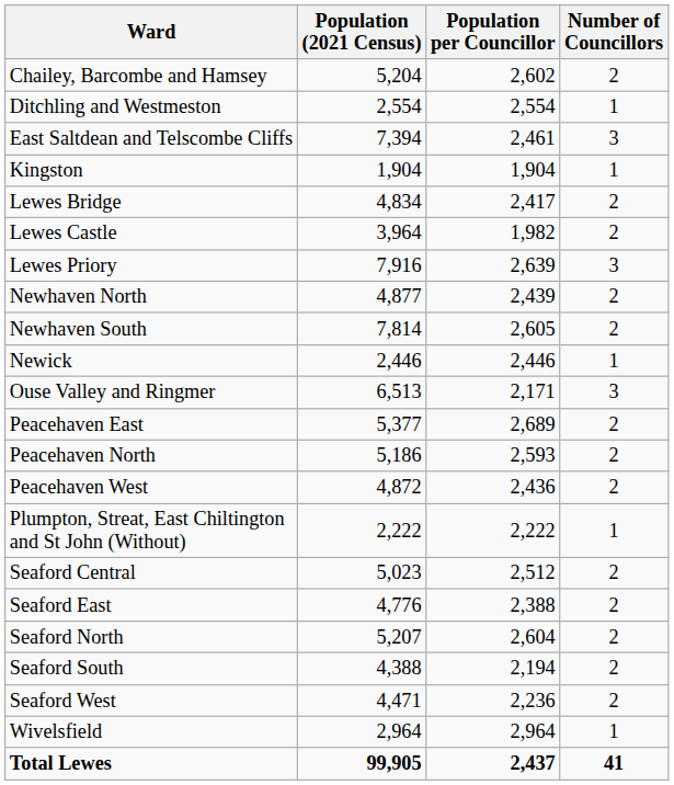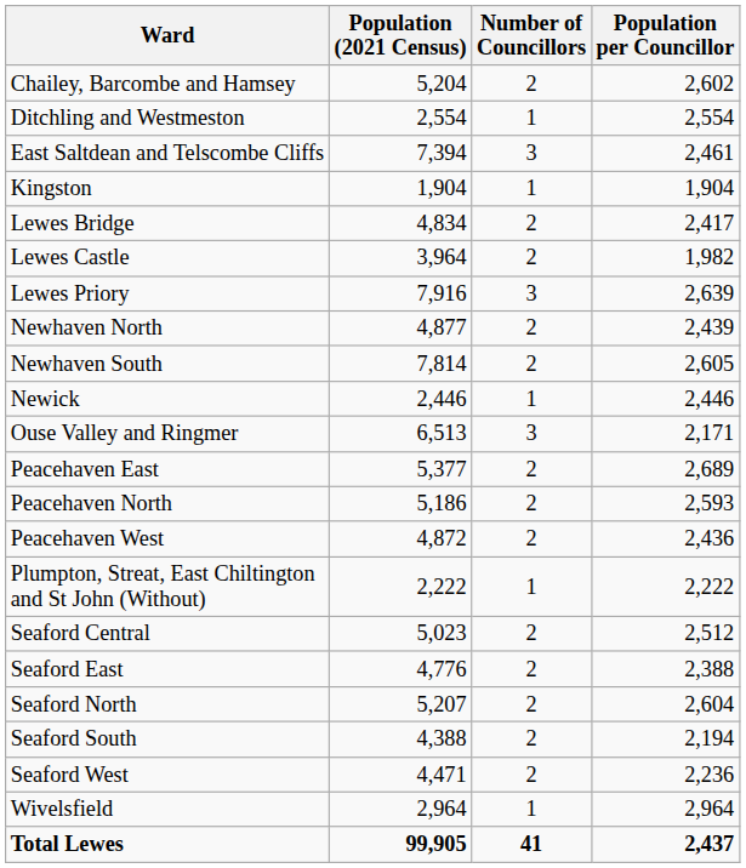 <table class="wikitable sortable">
 <tr>
 <th>Ward</th>
 <th>Population<br>(2021 Census)</th>
+<th>Number of<br>Councillors</th>
 <th>Population<br>per Councillor</th>
-<th>Number of<br>Councillors</th>
 </tr>
 <tr>
 <td>Chailey, Barcombe and Hamsey</td>
 <td align="right">5,204</td>
+<td align="center">2</td>
 <td align="right">2,602</td>
-<td align="center">2</td>
 </tr>
 <tr>
 <td>Ditchling and Westmeston</td>
 <td align="right">2,554</td>
+<td align="center">1</td>
 <td align="right">2,554</td>
-<td align="center">1</td>
 </tr>
 <tr>
 <td>East Saltdean and Telscombe Cliffs</td>
 <td align="right">7,394</td>
+<td align="center">3</td>
 <td align="right">2,461</td>
-<td align="center">3</td>
 </tr>
 <tr>
 <td>Kingston</td>
 <td align="right">1,904</td>
+<td align="center">1</td>
 <td align="right">1,904</td>
-<td align="center">1</td>
 </tr>
 <tr>
 <td>Lewes Bridge</td>
 <td align="right">4,834</td>
+<td align="center">2</td>
 <td align="right">2,417</td>
-<td align="center">2</td>
 </tr>
 <tr>
 <td>Lewes Castle</td>
 <td align="right">3,964</td>
+<td align="center">2</td>
 <td align="right">1,982</td>
-<td align="center">2</td>
 </tr>
 <tr>
 <td>Lewes Priory</td>
 <td align="right">7,916</td>
+<td align="center">3</td>
 <td align="right">2,639</td>
-<td align="center">3</td>
 </tr>
 <tr>
 <td>Newhaven North</td>
 <td align="right">4,877</td>
+<td align="center">2</td>
 <td align="right">2,439</td>
-<td align="center">2</td>
 </tr>
 <tr>
 <td>Newhaven South</td>
 <td align="right">7,814</td>
+<td align="center">2</td>
 <td align="right">2,605</td>
-<td align="center">2</td>
 </tr>
 <tr>
 <td>Newick</td>
 <td align="right">2,446</td>
+<td align="center">1</td>
 <td align="right">2,446</td>
-<td align="center">1</td>
 </tr>
 <tr>
 <td>Ouse Valley and Ringmer</td>
 <td align="right">6,513</td>
+<td align="center">3</td>
 <td align="right">2,171</td>
-<td align="center">3</td>
 </tr>
 <tr>
 <td>Peacehaven East</td>
 <td align="right">5,377</td>
+<td align="center">2</td>
 <td align="right">2,689</td>
-<td align="center">2</td>
 </tr>
 <tr>
 <td>Peacehaven North</td>
 <td align="right">5,186</td>
+<td align="center">2</td>
 <td align="right">2,593</td>
-<td align="center">2</td>
 </tr>
 <tr>
 <td>Peacehaven West</td>
 <td align="right">4,872</td>
+<td align="center">2</td>
 <td align="right">2,436</td>
-<td align="center">2</td>
 </tr>
 <tr>
 <td>Plumpton, Streat, East Chiltington<br> and St John (Without)</td>
 <td align="right">2,222</td>
+<td align="center">1</td>
 <td align="right">2,222</td>
-<td align="center">1</td>
 </tr>
 <tr>
 <td>Seaford Central</td>
 <td align="right">5,023</td>
+<td align="center">2</td>
 <td align="right">2,512</td>
-<td align="center">2</td>
 </tr>
 <tr>
 <td>Seaford East</td>
 <td align="right">4,776</td>
+<td align="center">2</td>
 <td align="right">2,388</td>
-<td align="center">2</td>
 </tr>
 <tr>
 <td>Seaford North</td>
 <td align="right">5,207</td>
+<td align="center">2</td>
 <td align="right">2,604</td>
-<td align="center">2</td>
 </tr>
 <tr>
 <td>Seaford South</td>
 <td align="right">4,388</td>
+<td align="center">2</td>
 <td align="right">2,194</td>
-<td align="center">2</td>
 </tr>
 <tr>
 <td>Seaford West</td>
 <td align="right">4,471</td>
+<td align="center">2</td>
 <td align="right">2,236</td>
-<td align="center">2</td>
 </tr>
 <tr>
 <td>Wivelsfield</td>
 <td align="right">2,964</td>
+<td align="center">1</td>
 <td align="right">2,964</td>
-<td align="center">1</td>
 </tr>
 <tr class="sortbottom">
 <td><strong>Total Lewes</strong></td>
 <td align="right"><strong>99,905</strong></td>
+<td align="center"><strong>41</strong></td>
 <td align="right"><strong>2,437</strong></td>
-<td align="center"><strong>41</strong></td>
 </tr>
 </table>
